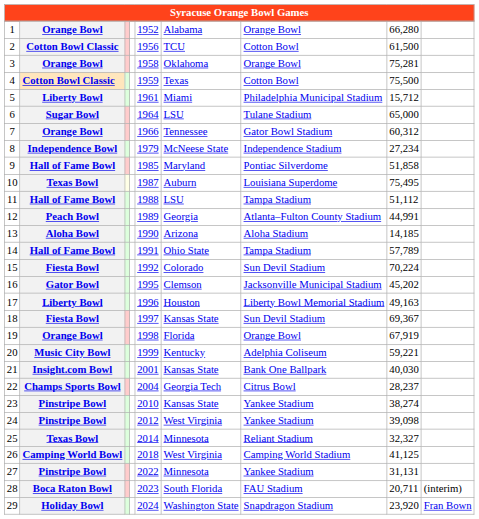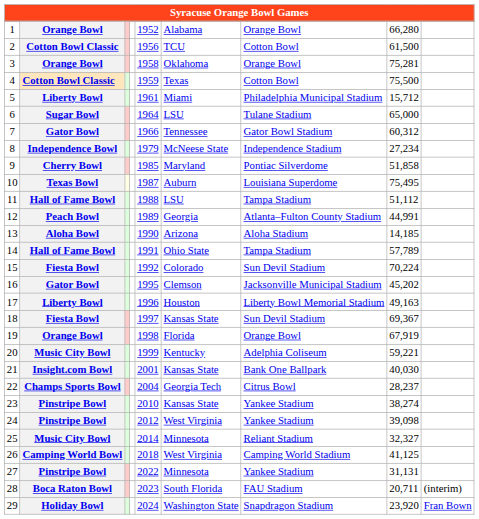 <table class="wikitable sortable collapsible" style="background:white; border:1px #000 solid; border-collapse:collapse;">
 <tr>
 <th colspan=9 style="background:#FF431B; color:#FFF;">Syracuse Orange Bowl Games</th>
 </tr>
 <tr>
 </tr>
 <tr>
 <td align="center">1</td>
 <th scope="row"><a href='#'>Orange Bowl</a></th>
 <td style="background:#fcc;"></td>
 <td></td>
 <td><a href='#'>1952</a></td>
 <td><a href='#'>Alabama</a></td>
 <td><a href='#'>Orange Bowl</a></td>
 <td>66,280</td>
 <td></td>
 </tr>
 <tr>
 <td align="center">2</td>
 <th scope="row"><a href='#'>Cotton Bowl Classic</a></th>
 <td style="background:#fcc;"></td>
 <td></td>
 <td><a href='#'>1956</a></td>
 <td><a href='#'>TCU</a></td>
 <td><a href='#'>Cotton Bowl</a></td>
 <td>61,500</td>
 <td></td>
 </tr>
 <tr>
 <td align="center">3</td>
 <th scope="row"><a href='#'>Orange Bowl</a></th>
 <td style="background:#fcc;"></td>
 <td></td>
 <td><a href='#'>1958</a></td>
 <td><a href='#'>Oklahoma</a></td>
 <td><a href='#'>Orange Bowl</a></td>
 <td>75,281</td>
 <td></td>
 </tr>
 <tr>
 <td align="center">4</td>
 <td scope="row" bgcolor=#ffe6bd><a href='#'><strong>Cotton Bowl Classic</strong></a></td>
 <td style="background:#dfd;"></td>
 <td></td>
 <td><a href='#'>1959</a></td>
 <td><a href='#'>Texas</a></td>
 <td><a href='#'>Cotton Bowl</a></td>
 <td>75,500</td>
 <td></td>
 </tr>
 <tr>
 <td align="center">5</td>
 <th scope="row"><a href='#'>Liberty Bowl</a></th>
 <td style="background:#dfd;"></td>
 <td></td>
 <td><a href='#'>1961</a></td>
 <td><a href='#'>Miami</a></td>
 <td><a href='#'>Philadelphia Municipal Stadium</a></td>
 <td>15,712</td>
 <td></td>
 </tr>
 <tr>
 <td align="center">6</td>
 <th scope="row"><a href='#'>Sugar Bowl</a></th>
 <td style="background:#fcc;"></td>
 <td></td>
 <td><a href='#'>1964</a></td>
 <td><a href='#'>LSU</a></td>
 <td><a href='#'>Tulane Stadium</a></td>
 <td>65,000</td>
 <td></td>
 </tr>
 <tr>
 <td align="center">7</td>
-<th scope="row"><a href='#'>Orange Bowl</a></th>
+<th scope="row"><a href='#'>Gator Bowl</a></th>
 <td style="background:#fcc;"></td>
 <td></td>
 <td><a href='#'>1966</a></td>
 <td><a href='#'>Tennessee</a></td>
 <td><a href='#'>Gator Bowl Stadium</a></td>
 <td>60,312</td>
 <td></td>
 </tr>
 <tr>
 <td align="center">8</td>
 <th scope="row"><a href='#'>Independence Bowl</a></th>
 <td style="background:#dfd;"></td>
 <td></td>
 <td><a href='#'>1979</a></td>
 <td><a href='#'>McNeese State</a></td>
 <td><a href='#'>Independence Stadium</a></td>
 <td>27,234</td>
 <td></td>
 </tr>
 <tr>
 <td align="center">9</td>
-<th scope="row"><a href='#'>Hall of Fame Bowl</a></th>
+<th scope="row"><a href='#'>Cherry Bowl</a></th>
 <td style="background:#fcc;"></td>
 <td></td>
 <td><a href='#'>1985</a></td>
 <td><a href='#'>Maryland</a></td>
 <td><a href='#'>Pontiac Silverdome</a></td>
 <td>51,858</td>
 <td></td>
 </tr>
 <tr>
 <td align="center">10</td>
 <th scope="row"><a href='#'>Texas Bowl</a></th>
 <td style="background:#ffffe6;"></td>
 <td></td>
 <td><a href='#'>1987</a></td>
 <td><a href='#'>Auburn</a></td>
 <td><a href='#'>Louisiana Superdome</a></td>
 <td>75,495</td>
 <td></td>
 </tr>
 <tr>
 <td align="center">11</td>
 <th scope="row"><a href='#'>Hall of Fame Bowl</a></th>
 <td style="background:#dfd;"></td>
 <td></td>
 <td><a href='#'>1988</a></td>
 <td><a href='#'>LSU</a></td>
 <td><a href='#'>Tampa Stadium</a></td>
 <td>51,112</td>
 <td></td>
 </tr>
 <tr>
 <td align="center">12</td>
 <th scope="row"><a href='#'>Peach Bowl</a></th>
 <td style="background:#dfd;"></td>
 <td></td>
 <td><a href='#'>1989</a></td>
 <td><a href='#'>Georgia</a></td>
 <td><a href='#'>Atlanta–Fulton County Stadium</a></td>
 <td>44,991</td>
 <td></td>
 </tr>
 <tr>
 <td align="center">13</td>
 <th scope="row"><a href='#'>Aloha Bowl</a></th>
 <td style="background:#dfd;"></td>
 <td></td>
 <td><a href='#'>1990</a></td>
 <td><a href='#'>Arizona</a></td>
 <td><a href='#'>Aloha Stadium</a></td>
 <td>14,185</td>
 <td></td>
 </tr>
 <tr>
 <td align="center">14</td>
 <th scope="row"><a href='#'>Hall of Fame Bowl</a></th>
 <td style="background:#dfd;"></td>
 <td></td>
 <td><a href='#'>1991</a></td>
 <td><a href='#'>Ohio State</a></td>
 <td><a href='#'>Tampa Stadium</a></td>
 <td>57,789</td>
 <td></td>
 </tr>
 <tr>
 <td align="center">15</td>
 <th scope="row"><a href='#'>Fiesta Bowl</a></th>
 <td style="background:#dfd;"></td>
 <td></td>
 <td><a href='#'>1992</a></td>
 <td><a href='#'>Colorado</a></td>
 <td><a href='#'>Sun Devil Stadium</a></td>
 <td>70,224</td>
 <td></td>
 </tr>
 <tr>
 <td align="center">16</td>
 <th scope="row"><a href='#'>Gator Bowl</a></th>
 <td style="background:#dfd;"></td>
 <td></td>
 <td><a href='#'>1995</a></td>
 <td><a href='#'>Clemson</a></td>
 <td><a href='#'>Jacksonville Municipal Stadium</a></td>
 <td>45,202</td>
 <td></td>
 </tr>
 <tr>
 <td align="center">17</td>
 <th scope="row"><a href='#'>Liberty Bowl</a></th>
 <td style="background:#dfd;"></td>
 <td></td>
 <td><a href='#'>1996</a></td>
 <td><a href='#'>Houston</a></td>
 <td><a href='#'>Liberty Bowl Memorial Stadium</a></td>
 <td>49,163</td>
 <td></td>
 </tr>
 <tr>
 <td align="center">18</td>
 <th scope="row"><a href='#'>Fiesta Bowl</a></th>
 <td style="background:#fcc;"></td>
 <td></td>
 <td><a href='#'>1997</a></td>
 <td><a href='#'>Kansas State</a></td>
 <td><a href='#'>Sun Devil Stadium</a></td>
 <td>69,367</td>
 <td></td>
 </tr>
 <tr>
 <td align="center">19</td>
 <th scope="row"><a href='#'>Orange Bowl</a></th>
 <td style="background:#fcc;"></td>
 <td></td>
 <td><a href='#'>1998</a></td>
 <td><a href='#'>Florida</a></td>
 <td><a href='#'>Orange Bowl</a></td>
 <td>67,919</td>
 <td></td>
 </tr>
 <tr>
 <td align="center">20</td>
 <th scope="row"><a href='#'>Music City Bowl</a></th>
 <td style="background:#dfd;"></td>
 <td></td>
 <td><a href='#'>1999</a></td>
 <td><a href='#'>Kentucky</a></td>
 <td><a href='#'>Adelphia Coliseum</a></td>
 <td>59,221</td>
 <td></td>
 </tr>
 <tr>
 <td align="center">21</td>
 <th scope="row"><a href='#'>Insight.com Bowl</a></th>
 <td style="background:#dfd;"></td>
 <td></td>
 <td><a href='#'>2001</a></td>
 <td><a href='#'>Kansas State</a></td>
 <td><a href='#'>Bank One Ballpark</a></td>
 <td>40,030</td>
 <td></td>
 </tr>
 <tr>
 <td align="center">22</td>
 <th scope="row"><a href='#'>Champs Sports Bowl</a></th>
 <td style="background:#fcc;"></td>
 <td></td>
 <td><a href='#'>2004</a></td>
 <td><a href='#'>Georgia Tech</a></td>
 <td><a href='#'>Citrus Bowl</a></td>
 <td>28,237</td>
 <td></td>
 </tr>
 <tr>
 <td align="center">23</td>
 <th scope="row"><a href='#'>Pinstripe Bowl</a></th>
 <td style="background:#dfd;"></td>
 <td></td>
 <td><a href='#'>2010</a></td>
 <td><a href='#'>Kansas State</a></td>
 <td><a href='#'>Yankee Stadium</a></td>
 <td>38,274</td>
 <td></td>
 </tr>
 <tr>
 <td align="center">24</td>
 <th scope="row"><a href='#'>Pinstripe Bowl</a></th>
 <td style="background:#dfd;"></td>
 <td></td>
 <td><a href='#'>2012</a></td>
 <td><a href='#'>West Virginia</a></td>
 <td><a href='#'>Yankee Stadium</a></td>
 <td>39,098</td>
 <td></td>
 </tr>
 <tr>
 <td align="center">25</td>
-<th scope="row"><a href='#'>Texas Bowl</a></th>
+<th scope="row"><a href='#'>Music City Bowl</a></th>
 <td style="background:#dfd;"></td>
 <td></td>
 <td><a href='#'>2014</a></td>
 <td><a href='#'>Minnesota</a></td>
 <td><a href='#'>Reliant Stadium</a></td>
 <td>32,327</td>
 <td></td>
 </tr>
 <tr>
 <td align="center">26</td>
 <th scope="row"><a href='#'>Camping World Bowl</a></th>
 <td style="background:#dfd;"></td>
 <td></td>
 <td><a href='#'>2018</a></td>
 <td><a href='#'>West Virginia</a></td>
 <td><a href='#'>Camping World Stadium</a></td>
 <td>41,125</td>
 <td></td>
 </tr>
 <tr>
 <td align="center">27</td>
 <th scope="row"><a href='#'>Pinstripe Bowl</a></th>
 <td style="background:#fcc;"></td>
 <td></td>
 <td><a href='#'>2022</a></td>
 <td><a href='#'>Minnesota</a></td>
 <td><a href='#'>Yankee Stadium</a></td>
 <td>31,131</td>
 <td></td>
 </tr>
 <tr>
 <td align="center">28</td>
 <th scope="row"><a href='#'>Boca Raton Bowl</a></th>
 <td style="background:#fcc;"></td>
 <td></td>
 <td><a href='#'>2023</a></td>
 <td><a href='#'>South Florida</a></td>
 <td><a href='#'>FAU Stadium</a></td>
 <td>20,711</td>
 <td> (interim)</td>
 </tr>
 <tr>
 <td align="center">29</td>
 <th scope="row"><a href='#'>Holiday Bowl</a></th>
 <td style="background:#dfd;"></td>
 <td></td>
 <td><a href='#'>2024</a></td>
 <td><a href='#'>Washington State</a></td>
 <td><a href='#'>Snapdragon Stadium</a></td>
 <td>23,920</td>
 <td><a href='#'>Fran Bown</a></td>
 </tr>
 </table>
